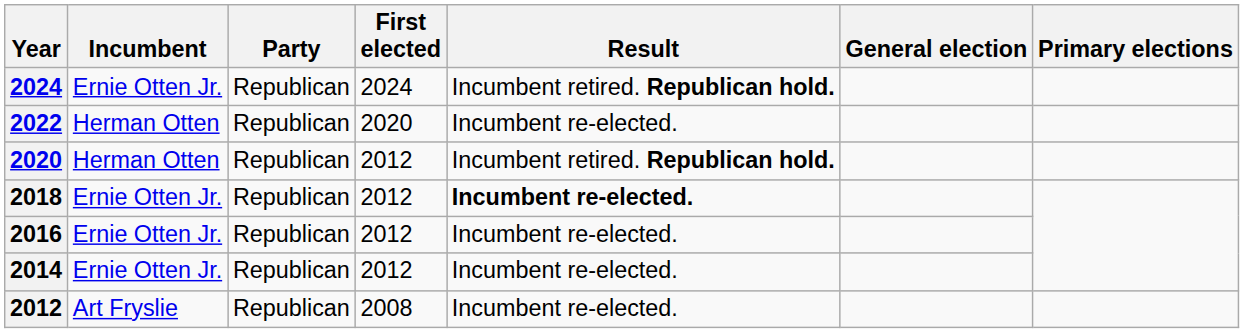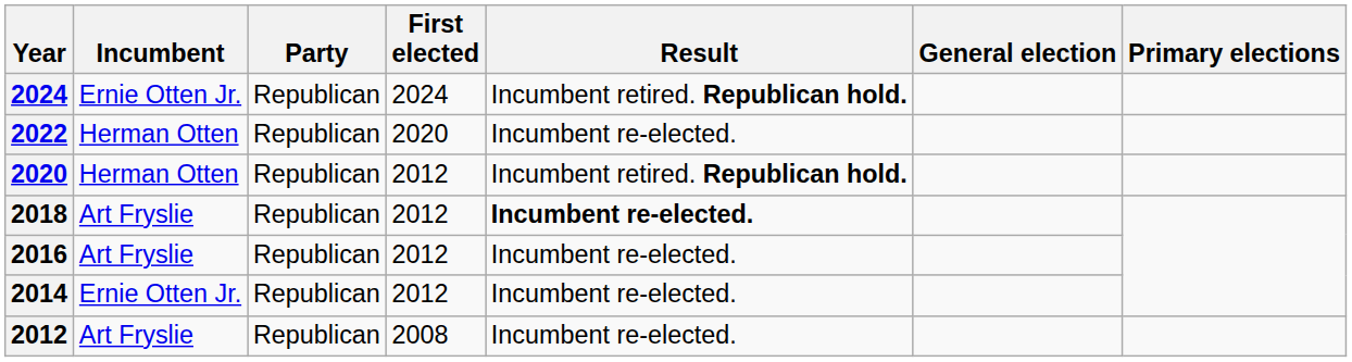 <table class=wikitable>
 <tr valign=bottom>
 <th>Year</th>
 <th>Incumbent</th>
 <th>Party</th>
 <th>First<br>elected</th>
 <th>Result</th>
 <th>General election</th>
 <th>Primary elections</th>
 </tr>
 <tr>
 <th><a href='#'>2024</a></th>
 <td><a href='#'>Ernie Otten Jr.</a></td>
 <td>Republican</td>
 <td>2024</td>
 <td>Incumbent retired. <strong>Republican hold.</strong></td>
 <td nowrap></td>
 <td nowrap></td>
 </tr>
 <tr>
 <th><a href='#'>2022</a></th>
 <td><a href='#'>Herman Otten</a></td>
 <td>Republican</td>
 <td>2020</td>
 <td>Incumbent re-elected.</td>
 <td nowrap></td>
 </tr>
 <tr>
 <th><a href='#'>2020</a></th>
 <td><a href='#'>Herman Otten</a></td>
 <td>Republican</td>
 <td>2012</td>
 <td>Incumbent retired. <strong>Republican hold.</strong></td>
 <td nowrap></td>
 <td nowrap></td>
 </tr>
 <tr>
 <th>2018</th>
-<td><a href='#'>Ernie Otten Jr.</a></td>
+<td><a href='#'>Art Fryslie</a></td>
 <td>Republican</td>
 <td>2012</td>
 <td><strong>Incumbent re-elected.</strong></td>
 <td nowrap></td>
 </tr>
 <tr>
 <th>2016</th>
-<td><a href='#'>Ernie Otten Jr.</a></td>
+<td><a href='#'>Art Fryslie</a></td>
 <td>Republican</td>
 <td>2012</td>
 <td>Incumbent re-elected.</td>
 <td nowrap></td>
 </tr>
 <tr>
 <th>2014</th>
 <td><a href='#'>Ernie Otten Jr.</a></td>
 <td>Republican</td>
 <td>2012</td>
 <td>Incumbent re-elected.</td>
 <td nowrap></td>
 </tr>
 <tr>
 <th>2012</th>
 <td><a href='#'>Art Fryslie</a></td>
 <td>Republican</td>
 <td>2008</td>
 <td>Incumbent re-elected.</td>
 <td nowrap></td>
 <td nowrap></td>
 </tr>
 </table>
